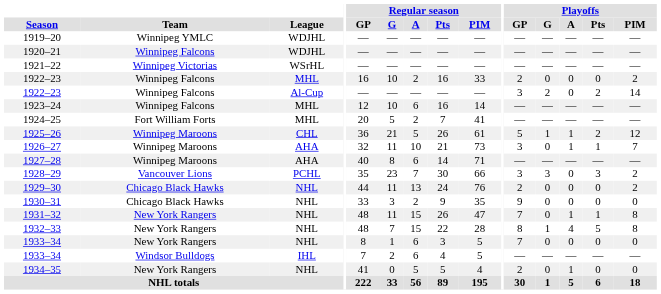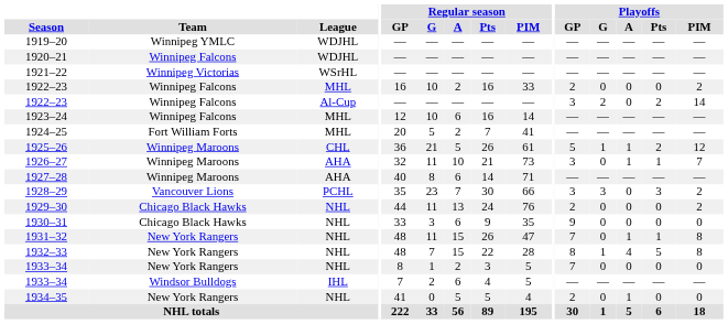 <table border="0" cellpadding="1" cellspacing="0" style="text-align:center; width:60em">
 <tr bgcolor="#e0e0e0">
 <th colspan="3" bgcolor="#ffffff"></th>
 <th rowspan="100" bgcolor="#ffffff"></th>
 <th colspan="5"><a href='#'>Regular season</a></th>
 <th rowspan="100" bgcolor="#ffffff"></th>
 <th colspan="5"><a href='#'>Playoffs</a></th>
 </tr>
 <tr bgcolor="#e0e0e0">
 <th><a href='#'>Season</a></th>
 <th>Team</th>
 <th>League</th>
 <th>GP</th>
 <th><a href='#'>G</a></th>
 <th><a href='#'>A</a></th>
 <th><a href='#'>Pts</a></th>
 <th><a href='#'>PIM</a></th>
 <th>GP</th>
 <th>G</th>
 <th>A</th>
 <th>Pts</th>
 <th>PIM</th>
 </tr>
 <tr>
 <td>1919–20</td>
 <td>Winnipeg YMLC</td>
 <td>WDJHL</td>
 <td>—</td>
 <td>—</td>
 <td>—</td>
 <td>—</td>
 <td>—</td>
 <td>—</td>
 <td>—</td>
 <td>—</td>
 <td>—</td>
 <td>—</td>
 </tr>
 <tr bgcolor="#f0f0f0">
 <td>1920–21</td>
 <td><a href='#'>Winnipeg Falcons</a></td>
 <td>WDJHL</td>
 <td>—</td>
 <td>—</td>
 <td>—</td>
 <td>—</td>
 <td>—</td>
 <td>—</td>
 <td>—</td>
 <td>—</td>
 <td>—</td>
 <td>—</td>
 </tr>
 <tr>
 <td>1921–22</td>
 <td><a href='#'>Winnipeg Victorias</a></td>
 <td>WSrHL</td>
 <td>—</td>
 <td>—</td>
 <td>—</td>
 <td>—</td>
 <td>—</td>
 <td>—</td>
 <td>—</td>
 <td>—</td>
 <td>—</td>
 <td>—</td>
 </tr>
 <tr bgcolor="#f0f0f0">
 <td>1922–23</td>
 <td>Winnipeg Falcons</td>
 <td><a href='#'>MHL</a></td>
 <td>16</td>
 <td>10</td>
 <td>2</td>
 <td>16</td>
 <td>33</td>
 <td>2</td>
 <td>0</td>
 <td>0</td>
 <td>0</td>
 <td>2</td>
 </tr>
 <tr>
 <td><a href='#'>1922–23</a></td>
 <td>Winnipeg Falcons</td>
 <td><a href='#'>Al-Cup</a></td>
 <td>—</td>
 <td>—</td>
 <td>—</td>
 <td>—</td>
 <td>—</td>
 <td>3</td>
 <td>2</td>
 <td>0</td>
 <td>2</td>
 <td>14</td>
 </tr>
 <tr bgcolor="#f0f0f0">
 <td>1923–24</td>
 <td>Winnipeg Falcons</td>
 <td>MHL</td>
 <td>12</td>
 <td>10</td>
 <td>6</td>
 <td>16</td>
 <td>14</td>
 <td>—</td>
 <td>—</td>
 <td>—</td>
 <td>—</td>
 <td>—</td>
 </tr>
 <tr>
 <td>1924–25</td>
 <td>Fort William Forts</td>
 <td>MHL</td>
 <td>20</td>
 <td>5</td>
 <td>2</td>
 <td>7</td>
 <td>41</td>
 <td>—</td>
 <td>—</td>
 <td>—</td>
 <td>—</td>
 <td>—</td>
 </tr>
 <tr bgcolor="#f0f0f0">
 <td><a href='#'>1925–26</a></td>
 <td><a href='#'>Winnipeg Maroons</a></td>
 <td><a href='#'>CHL</a></td>
 <td>36</td>
 <td>21</td>
 <td>5</td>
 <td>26</td>
 <td>61</td>
 <td>5</td>
 <td>1</td>
 <td>1</td>
 <td>2</td>
 <td>12</td>
 </tr>
 <tr>
 <td><a href='#'>1926–27</a></td>
 <td>Winnipeg Maroons</td>
 <td><a href='#'>AHA</a></td>
 <td>32</td>
 <td>11</td>
 <td>10</td>
 <td>21</td>
 <td>73</td>
 <td>3</td>
 <td>0</td>
 <td>1</td>
 <td>1</td>
 <td>7</td>
 </tr>
 <tr bgcolor="#f0f0f0">
 <td><a href='#'>1927–28</a></td>
 <td>Winnipeg Maroons</td>
 <td>AHA</td>
 <td>40</td>
 <td>8</td>
 <td>6</td>
 <td>14</td>
 <td>71</td>
 <td>—</td>
 <td>—</td>
 <td>—</td>
 <td>—</td>
 <td>—</td>
 </tr>
 <tr>
 <td><a href='#'>1928–29</a></td>
 <td><a href='#'>Vancouver Lions</a></td>
 <td><a href='#'>PCHL</a></td>
 <td>35</td>
 <td>23</td>
 <td>7</td>
 <td>30</td>
 <td>66</td>
 <td>3</td>
 <td>3</td>
 <td>0</td>
 <td>3</td>
 <td>2</td>
 </tr>
 <tr bgcolor="#f0f0f0">
 <td><a href='#'>1929–30</a></td>
 <td><a href='#'>Chicago Black Hawks</a></td>
 <td><a href='#'>NHL</a></td>
 <td>44</td>
 <td>11</td>
 <td>13</td>
 <td>24</td>
 <td>76</td>
 <td>2</td>
 <td>0</td>
 <td>0</td>
 <td>0</td>
 <td>2</td>
 </tr>
 <tr>
 <td><a href='#'>1930–31</a></td>
 <td>Chicago Black Hawks</td>
 <td>NHL</td>
 <td>33</td>
 <td>3</td>
-<td>2</td>
+<td>6</td>
 <td>9</td>
 <td>35</td>
 <td>9</td>
 <td>0</td>
 <td>0</td>
 <td>0</td>
 <td>0</td>
 </tr>
 <tr bgcolor="#f0f0f0">
 <td><a href='#'>1931–32</a></td>
 <td><a href='#'>New York Rangers</a></td>
 <td>NHL</td>
 <td>48</td>
 <td>11</td>
 <td>15</td>
 <td>26</td>
 <td>47</td>
 <td>7</td>
 <td>0</td>
 <td>1</td>
 <td>1</td>
 <td>8</td>
 </tr>
 <tr>
 <td><a href='#'>1932–33</a></td>
 <td>New York Rangers</td>
 <td>NHL</td>
 <td>48</td>
 <td>7</td>
 <td>15</td>
 <td>22</td>
 <td>28</td>
 <td>8</td>
 <td>1</td>
 <td>4</td>
 <td>5</td>
 <td>8</td>
 </tr>
 <tr bgcolor="#f0f0f0">
 <td><a href='#'>1933–34</a></td>
 <td>New York Rangers</td>
 <td>NHL</td>
 <td>8</td>
 <td>1</td>
-<td>6</td>
+<td>2</td>
 <td>3</td>
 <td>5</td>
 <td>7</td>
 <td>0</td>
 <td>0</td>
 <td>0</td>
 <td>0</td>
 </tr>
 <tr>
 <td><a href='#'>1933–34</a></td>
 <td><a href='#'>Windsor Bulldogs</a></td>
 <td><a href='#'>IHL</a></td>
 <td>7</td>
 <td>2</td>
 <td>6</td>
 <td>4</td>
 <td>5</td>
 <td>—</td>
 <td>—</td>
 <td>—</td>
 <td>—</td>
 <td>—</td>
 </tr>
 <tr bgcolor="#f0f0f0">
 <td><a href='#'>1934–35</a></td>
 <td>New York Rangers</td>
 <td>NHL</td>
 <td>41</td>
 <td>0</td>
 <td>5</td>
 <td>5</td>
 <td>4</td>
 <td>2</td>
 <td>0</td>
 <td>1</td>
 <td>0</td>
 <td>0</td>
 </tr>
 <tr bgcolor="#e0e0e0">
 <th colspan="3">NHL totals</th>
 <th>222</th>
 <th>33</th>
 <th>56</th>
 <th>89</th>
 <th>195</th>
 <th>30</th>
 <th>1</th>
 <th>5</th>
 <th>6</th>
 <th>18</th>
 </tr>
 </table>
